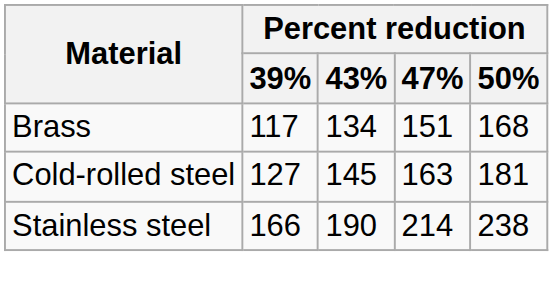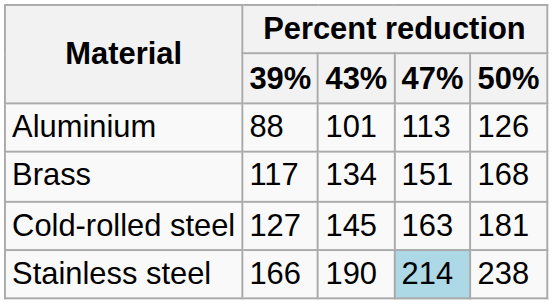 <table class="wikitable">
 <tr>
 <th rowspan=2>Material</th>
 <th colspan=4>Percent reduction</th>
 </tr>
 <tr>
 <th>39%</th>
 <th>43%</th>
 <th>47%</th>
 <th>50%</th>
+</tr>
+<tr>
+<td>Aluminium</td>
+<td>88</td>
+<td>101</td>
+<td>113</td>
+<td>126</td>
 </tr>
 <tr>
 <td>Brass</td>
 <td>117</td>
 <td>134</td>
 <td>151</td>
 <td>168</td>
 </tr>
 <tr>
 <td>Cold-rolled steel</td>
 <td>127</td>
 <td>145</td>
 <td>163</td>
 <td>181</td>
 </tr>
 <tr>
 <td>Stainless steel</td>
 <td>166</td>
 <td>190</td>
-<td>214</td>
+<td style="background: lightblue;">214</td>
 <td>238</td>
 </tr>
 </table>
